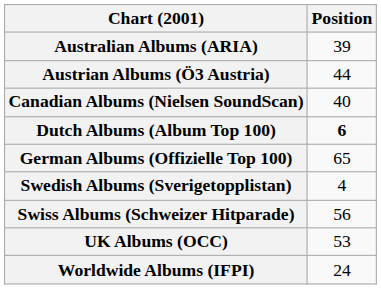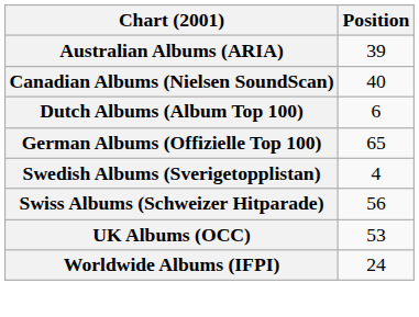 <table class="wikitable sortable plainrowheaders" style="text-align:center">
 <tr>
 <th scope="col">Chart (2001)</th>
 <th scope="col">Position</th>
 </tr>
 <tr>
 <th scope="row">Australian Albums (ARIA)</th>
 <td>39</td>
 </tr>
 <tr>
-<th scope="row">Austrian Albums (Ö3 Austria)</th>
-<td>44</td>
-</tr>
-<tr>
 <th scope="row">Canadian Albums (Nielsen SoundScan) </th>
 <td>40</td>
 </tr>
 <tr>
 <th scope="row">Dutch Albums (Album Top 100)</th>
-<td><strong>6</strong></td>
+<td>6</td>
 </tr>
 <tr>
 <th scope="row">German Albums (Offizielle Top 100)</th>
 <td>65</td>
 </tr>
 <tr>
 <th scope="row">Swedish Albums (Sverigetopplistan)</th>
 <td>4</td>
 </tr>
 <tr>
 <th scope="row">Swiss Albums (Schweizer Hitparade)</th>
 <td>56</td>
 </tr>
 <tr>
 <th scope="row">UK Albums (OCC)</th>
 <td>53</td>
 </tr>
 <tr>
 <th scope="row">Worldwide Albums (IFPI)</th>
 <td>24</td>
 </tr>
 </table>
